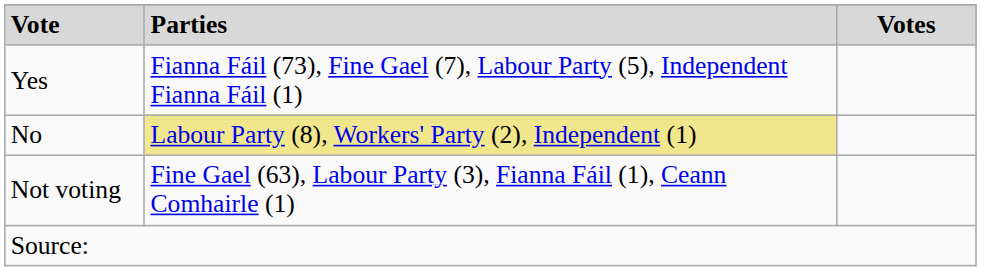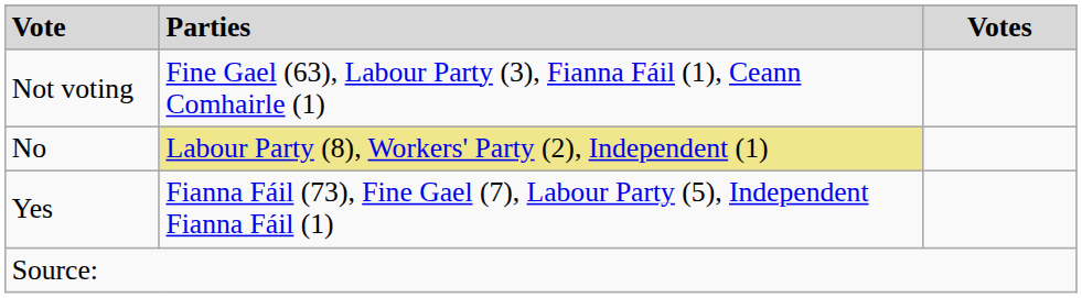 <table class="wikitable">
 <tr>
 </tr>
 <tr style="background:#d8d8d8;">
 <td style="width:80px;"><strong>Vote</strong></td>
 <td style="width:425px;"><strong>Parties</strong></td>
 <td style="width:80px; text-align:center;"><strong>Votes</strong></td>
 </tr>
 <tr>
-<td>Yes</td>
-<td><a href='#'>Fianna Fáil</a> (73), <a href='#'>Fine Gael</a> (7), <a href='#'>Labour Party</a> (5), <a href='#'>Independent Fianna Fáil</a> (1)</td>
+<td>Not voting</td>
+<td><a href='#'>Fine Gael</a> (63), <a href='#'>Labour Party</a> (3), <a href='#'>Fianna Fáil</a> (1), <a href='#'>Ceann Comhairle</a> (1)</td>
 <td></td>
 </tr>
 <tr>
 <td>No</td>
 <td style="background: khaki;"><a href='#'>Labour Party</a> (8), <a href='#'>Workers' Party</a> (2), <a href='#'>Independent</a> (1)</td>
 <td></td>
 </tr>
 <tr>
-<td>Not voting</td>
-<td><a href='#'>Fine Gael</a> (63), <a href='#'>Labour Party</a> (3), <a href='#'>Fianna Fáil</a> (1), <a href='#'>Ceann Comhairle</a> (1)</td>
+<td>Yes</td>
+<td><a href='#'>Fianna Fáil</a> (73), <a href='#'>Fine Gael</a> (7), <a href='#'>Labour Party</a> (5), <a href='#'>Independent Fianna Fáil</a> (1)</td>
 <td></td>
 </tr>
 <tr>
 <td colspan="3">Source: </td>
 </tr>
 </table>
